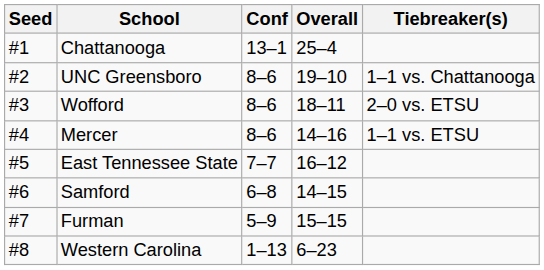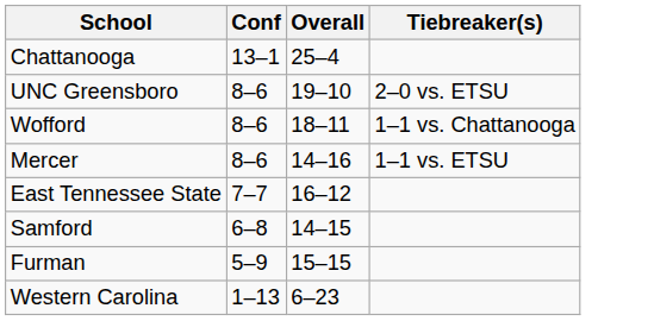 <table class="wikitable">
 <tr>
-<th>Seed</th>
 <th>School</th>
 <th>Conf</th>
 <th>Overall</th>
 <th>Tiebreaker(s)</th>
 </tr>
 <tr>
-<td>#1</td>
 <td>Chattanooga</td>
 <td>13–1</td>
 <td>25–4</td>
 <td></td>
 </tr>
 <tr>
-<td>#2</td>
 <td>UNC Greensboro</td>
 <td>8–6</td>
 <td>19–10</td>
+<td>2–0 vs. ETSU</td>
+</tr>
+<tr>
+<td>Wofford</td>
+<td>8–6</td>
+<td>18–11</td>
 <td>1–1 vs. Chattanooga</td>
 </tr>
 <tr>
-<td>#3</td>
-<td>Wofford</td>
-<td>8–6</td>
-<td>18–11</td>
-<td>2–0 vs. ETSU</td>
-</tr>
-<tr>
-<td>#4</td>
 <td>Mercer</td>
 <td>8–6</td>
 <td>14–16</td>
 <td>1–1 vs. ETSU</td>
 </tr>
 <tr>
-<td>#5</td>
 <td>East Tennessee State</td>
 <td>7–7</td>
 <td>16–12</td>
 <td></td>
 </tr>
 <tr>
-<td>#6</td>
 <td>Samford</td>
 <td>6–8</td>
 <td>14–15</td>
 <td></td>
 </tr>
 <tr>
-<td>#7</td>
 <td>Furman</td>
 <td>5–9</td>
 <td>15–15</td>
 <td></td>
 </tr>
 <tr>
-<td>#8</td>
 <td>Western Carolina</td>
 <td>1–13</td>
 <td>6–23</td>
 <td></td>
 </tr>
 </table>
